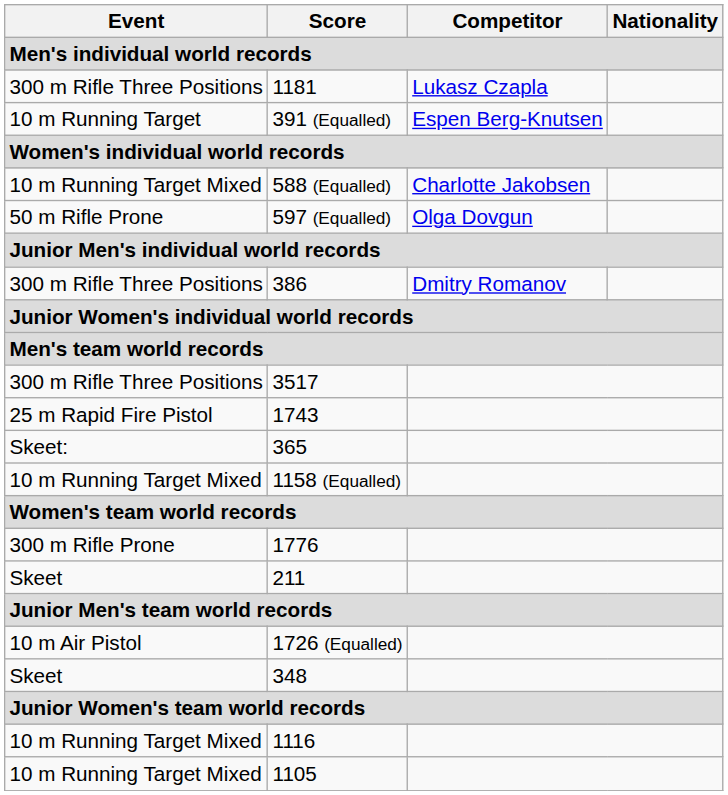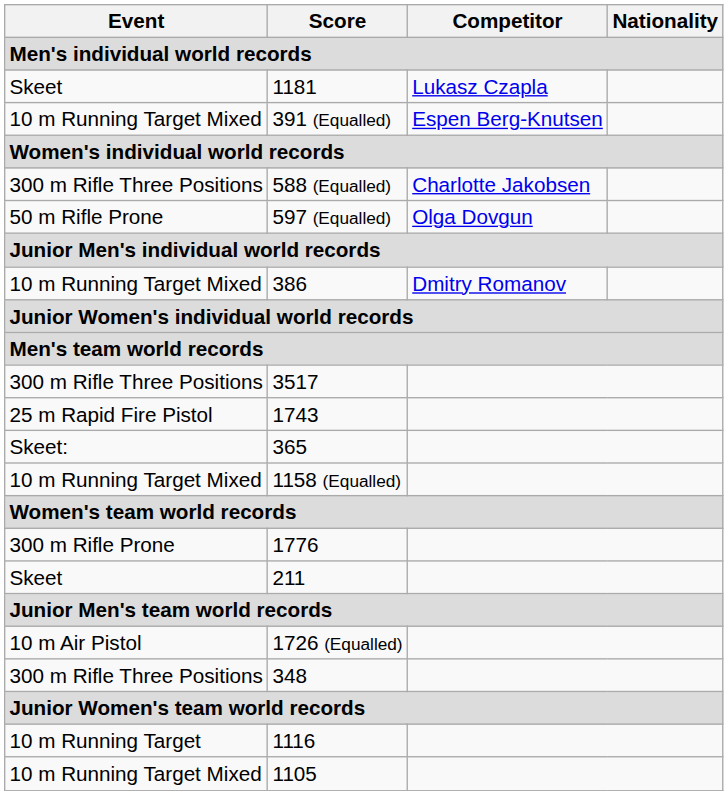 <table class=wikitable style="width:470;font-size:95%">
 <tr>
 <th>Event</th>
 <th>Score</th>
 <th>Competitor</th>
 <th>Nationality</th>
 </tr>
 <tr>
 <td colspan=4 style="background:#dcdcdc"><strong>Men's individual world records</strong></td>
 </tr>
 <tr>
-<td>300 m Rifle Three Positions</td>
+<td>Skeet</td>
 <td>1181</td>
 <td><a href='#'>Lukasz Czapla</a></td>
 <td></td>
 </tr>
 <tr>
-<td>10 m Running Target</td>
+<td>10 m Running Target Mixed</td>
 <td>391 <small>(Equalled)</small></td>
 <td><a href='#'>Espen Berg-Knutsen</a></td>
 <td></td>
 </tr>
 <tr>
 <td colspan=4 style="background:#dcdcdc"><strong>Women's individual world records</strong></td>
 </tr>
 <tr>
-<td>10 m Running Target Mixed</td>
+<td>300 m Rifle Three Positions</td>
 <td>588 <small>(Equalled)</small></td>
 <td><a href='#'>Charlotte Jakobsen</a></td>
 <td></td>
 </tr>
 <tr>
 <td>50 m Rifle Prone</td>
 <td>597 <small>(Equalled)</small></td>
 <td><a href='#'>Olga Dovgun</a></td>
 <td></td>
 </tr>
 <tr>
 <td colspan=4 style="background:#dcdcdc"><strong>Junior Men's individual world records</strong></td>
 </tr>
 <tr>
-<td>300 m Rifle Three Positions</td>
+<td>10 m Running Target Mixed</td>
 <td>386</td>
 <td><a href='#'>Dmitry Romanov</a></td>
 <td></td>
 </tr>
 <tr>
 <td colspan=4 style="background:#dcdcdc"><strong>Junior Women's individual world records</strong></td>
 </tr>
 <tr>
 <td colspan=4 style="background:#dcdcdc"><strong>Men's team world records</strong></td>
 </tr>
 <tr>
 <td>300 m Rifle Three Positions</td>
 <td>3517</td>
 <td colspan=2></td>
 </tr>
 <tr>
 <td>25 m Rapid Fire Pistol</td>
 <td>1743</td>
 <td colspan=2></td>
 </tr>
 <tr>
 <td>Skeet:</td>
 <td>365</td>
 <td colspan=2></td>
 </tr>
 <tr>
 <td>10 m Running Target Mixed</td>
 <td>1158 <small>(Equalled)</small></td>
 <td colspan=2></td>
 </tr>
 <tr>
 <td colspan=4 style="background:#dcdcdc"><strong>Women's team world records</strong></td>
 </tr>
 <tr>
 <td>300 m Rifle Prone</td>
 <td>1776</td>
 <td colspan=2></td>
 </tr>
 <tr>
 <td>Skeet</td>
 <td>211</td>
 <td colspan=2></td>
 </tr>
 <tr>
 <td colspan=4 style="background:#dcdcdc"><strong>Junior Men's team world records</strong></td>
 </tr>
 <tr>
 <td>10 m Air Pistol</td>
 <td>1726 <small>(Equalled)</small></td>
 <td colspan=2></td>
 </tr>
 <tr>
-<td>Skeet</td>
+<td>300 m Rifle Three Positions</td>
 <td>348</td>
 <td colspan=2></td>
 </tr>
 <tr>
 <td colspan=4 style="background:#dcdcdc"><strong>Junior Women's team world records</strong></td>
 </tr>
 <tr>
-<td>10 m Running Target Mixed</td>
+<td>10 m Running Target</td>
 <td>1116</td>
 <td colspan=2></td>
 </tr>
 <tr>
 <td>10 m Running Target Mixed</td>
 <td>1105</td>
 <td colspan=2></td>
 </tr>
 </table>
